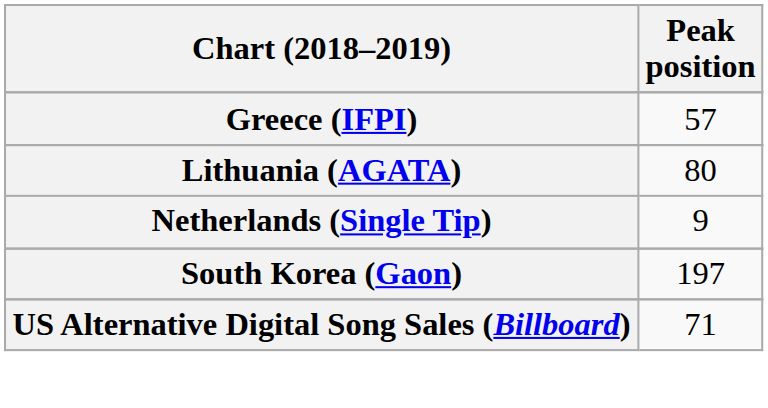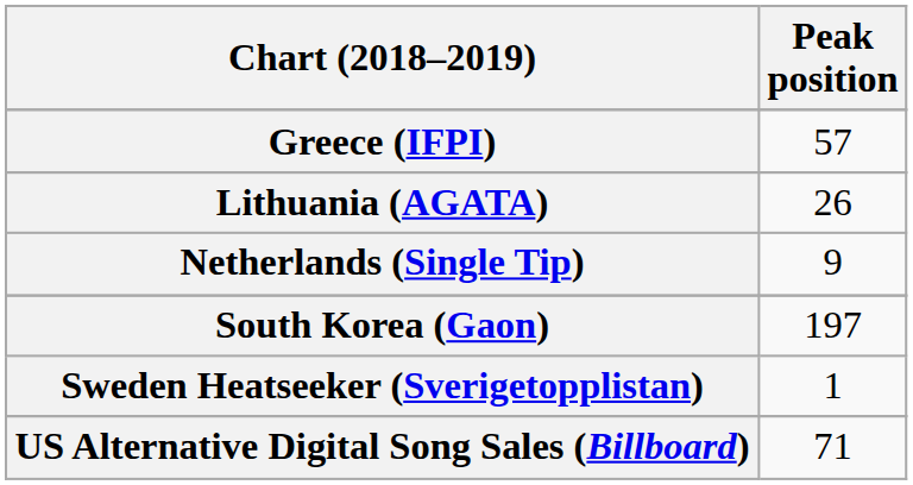 <table class="wikitable sortable plainrowheaders" style="text-align:center">
 <tr>
 <th scope="col">Chart (2018–2019)</th>
 <th scope="col">Peak<br> position</th>
 </tr>
 <tr>
 </tr>
 <tr>
 </tr>
 <tr>
 <th scope="row">Greece (<a href='#'>IFPI</a>)</th>
 <td>57</td>
 </tr>
 <tr>
 </tr>
 <tr>
 <th scope="row">Lithuania (<a href='#'>AGATA</a>)</th>
-<td>80</td>
+<td>26</td>
 </tr>
 <tr>
 <th scope="row">Netherlands (<a href='#'>Single Tip</a>)</th>
 <td>9</td>
 </tr>
 <tr>
 </tr>
 <tr>
 </tr>
 <tr>
 </tr>
 <tr>
 <th scope="row">South Korea (<a href='#'>Gaon</a>)</th>
 <td>197</td>
 </tr>
 <tr>
+<th scope="row">Sweden Heatseeker (<a href='#'>Sverigetopplistan</a>)</th>
+<td>1</td>
+</tr>
+<tr>
 </tr>
 <tr>
 </tr>
 <tr>
 <th scope="row">US Alternative Digital Song Sales (<a href='#'><em>Billboard</em></a>)</th>
 <td>71</td>
 </tr>
 </table>
